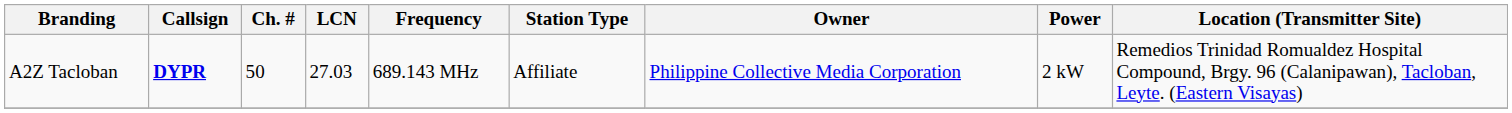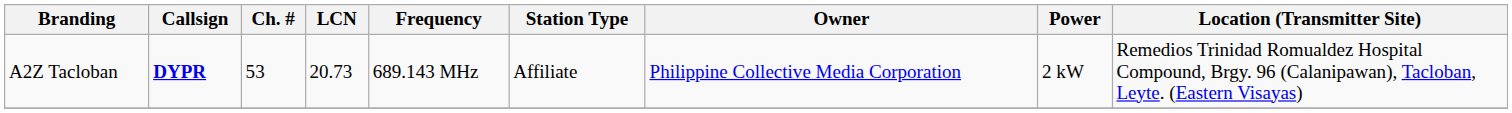 <table class="wikitable sortable" style="width:100%" style="text-align:center;">
 <tr>
 <th>Branding</th>
 <th>Callsign</th>
 <th>Ch. #</th>
 <th>LCN</th>
 <th>Frequency</th>
 <th>Station Type</th>
 <th>Owner</th>
 <th>Power</th>
 <th class="unsortable" width="325px">Location (Transmitter Site)</th>
 </tr>
 <tr>
 <td>A2Z Tacloban</td>
 <td><strong><a href='#'>DYPR</a></strong></td>
-<td>50</td>
-<td>27.03</td>
+<td>53</td>
+<td>20.73</td>
 <td>689.143 MHz</td>
 <td>Affiliate</td>
 <td><a href='#'>Philippine Collective Media Corporation</a></td>
 <td>2 kW</td>
 <td>Remedios Trinidad Romualdez Hospital Compound, Brgy. 96 (Calanipawan), <a href='#'>Tacloban</a>, <a href='#'>Leyte</a>. (<a href='#'>Eastern Visayas</a>)</td>
 </tr>
 <tr>
 </tr>
 </table>
